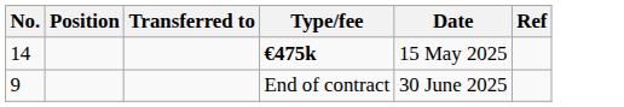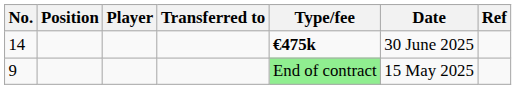 <table class="wikitable plainrowheaders sortable" style="text-align:center; text-align:left">
 <tr>
 <th scope="col">No.</th>
 <th scope="col">Position</th>
+<th scope="col">Player</th>
 <th scope="col">Transferred to</th>
 <th scope="col">Type/fee</th>
 <th scope="col">Date</th>
 <th class="unsortable" scope="col">Ref</th>
 </tr>
 <tr>
 <td>14</td>
 <td></td>
 <td></td>
+<td></td>
 <td><strong>€475k</strong></td>
-<td>15 May 2025</td>
+<td>30 June 2025</td>
 <td></td>
 </tr>
 <tr>
 <td>9</td>
 <td></td>
 <td></td>
-<td>End of contract</td>
-<td>30 June 2025</td>
+<td></td>
+<td style="background: lightgreen;">End of contract</td>
+<td>15 May 2025</td>
 <td></td>
 </tr>
 </table>
